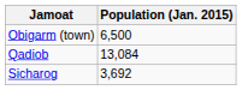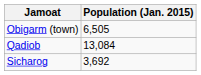 <table class="wikitable" sortable">
 <tr>
 <th>Jamoat</th>
 <th>Population (Jan. 2015)</th>
 </tr>
 <tr>
 <td><a href='#'>Obigarm</a> (town)</td>
-<td>6,500</td>
+<td>6,505</td>
 </tr>
 <tr>
 <td><a href='#'>Qadiob</a></td>
 <td>13,084</td>
 </tr>
 <tr>
 <td><a href='#'>Sicharog</a></td>
 <td>3,692</td>
 </tr>
 </table>
